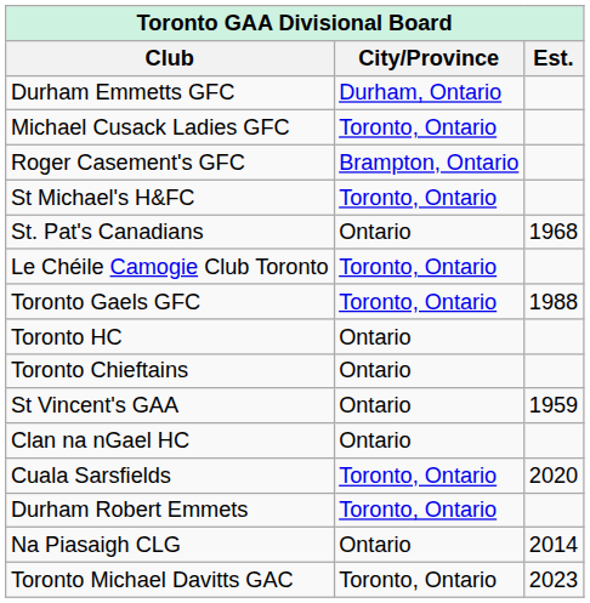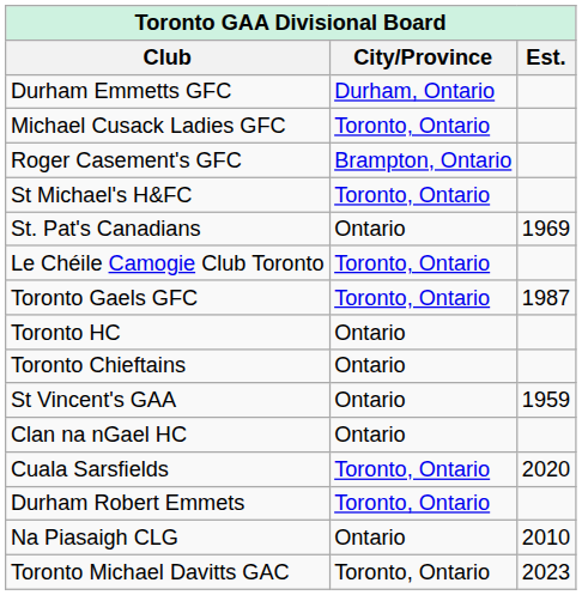 <table class="wikitable" style="text-align:left; font-size:90%;">
 <tr>
 <th style=background:#CEF2E0 colspan=3><span>Toronto GAA Divisional Board</span></th>
 </tr>
 <tr>
 <th>Club</th>
 <th>City/Province</th>
 <th>Est.</th>
 </tr>
 <tr>
 <td>Durham Emmetts GFC</td>
 <td> <a href='#'>Durham, Ontario</a></td>
 <td></td>
 </tr>
 <tr>
 <td>Michael Cusack Ladies GFC</td>
 <td> <a href='#'>Toronto, Ontario</a></td>
 <td></td>
 </tr>
 <tr>
 <td>Roger Casement's GFC</td>
 <td> <a href='#'>Brampton, Ontario</a></td>
 <td></td>
 </tr>
 <tr>
 <td>St Michael's H&FC</td>
 <td> <a href='#'>Toronto, Ontario</a></td>
 <td></td>
 </tr>
 <tr>
 <td>St. Pat's Canadians</td>
 <td> Ontario</td>
-<td>1968</td>
+<td>1969</td>
 </tr>
 <tr>
 <td>Le Chéile <a href='#'>Camogie</a> Club Toronto</td>
 <td> <a href='#'>Toronto, Ontario</a></td>
 <td></td>
 </tr>
 <tr>
 <td>Toronto Gaels GFC</td>
 <td> <a href='#'>Toronto, Ontario</a></td>
-<td>1988</td>
+<td>1987</td>
 </tr>
 <tr>
 <td>Toronto HC</td>
 <td> Ontario</td>
 <td></td>
 </tr>
 <tr>
 <td>Toronto Chieftains</td>
 <td> Ontario</td>
 <td></td>
 </tr>
 <tr>
 <td>St Vincent's GAA</td>
 <td> Ontario</td>
 <td>1959</td>
 </tr>
 <tr>
 <td>Clan na nGael HC</td>
 <td> Ontario</td>
 <td></td>
 </tr>
 <tr>
 <td>Cuala Sarsfields</td>
 <td> <a href='#'>Toronto, Ontario</a></td>
 <td>2020</td>
 </tr>
 <tr>
 <td>Durham Robert Emmets</td>
 <td> <a href='#'>Toronto, Ontario</a></td>
 <td></td>
 </tr>
 <tr>
 <td>Na Piasaigh CLG</td>
 <td> Ontario</td>
-<td>2014</td>
+<td>2010</td>
 </tr>
 <tr>
 <td>Toronto Michael Davitts GAC</td>
 <td> Toronto, Ontario</td>
 <td>2023 </td>
 </tr>
 </table>
